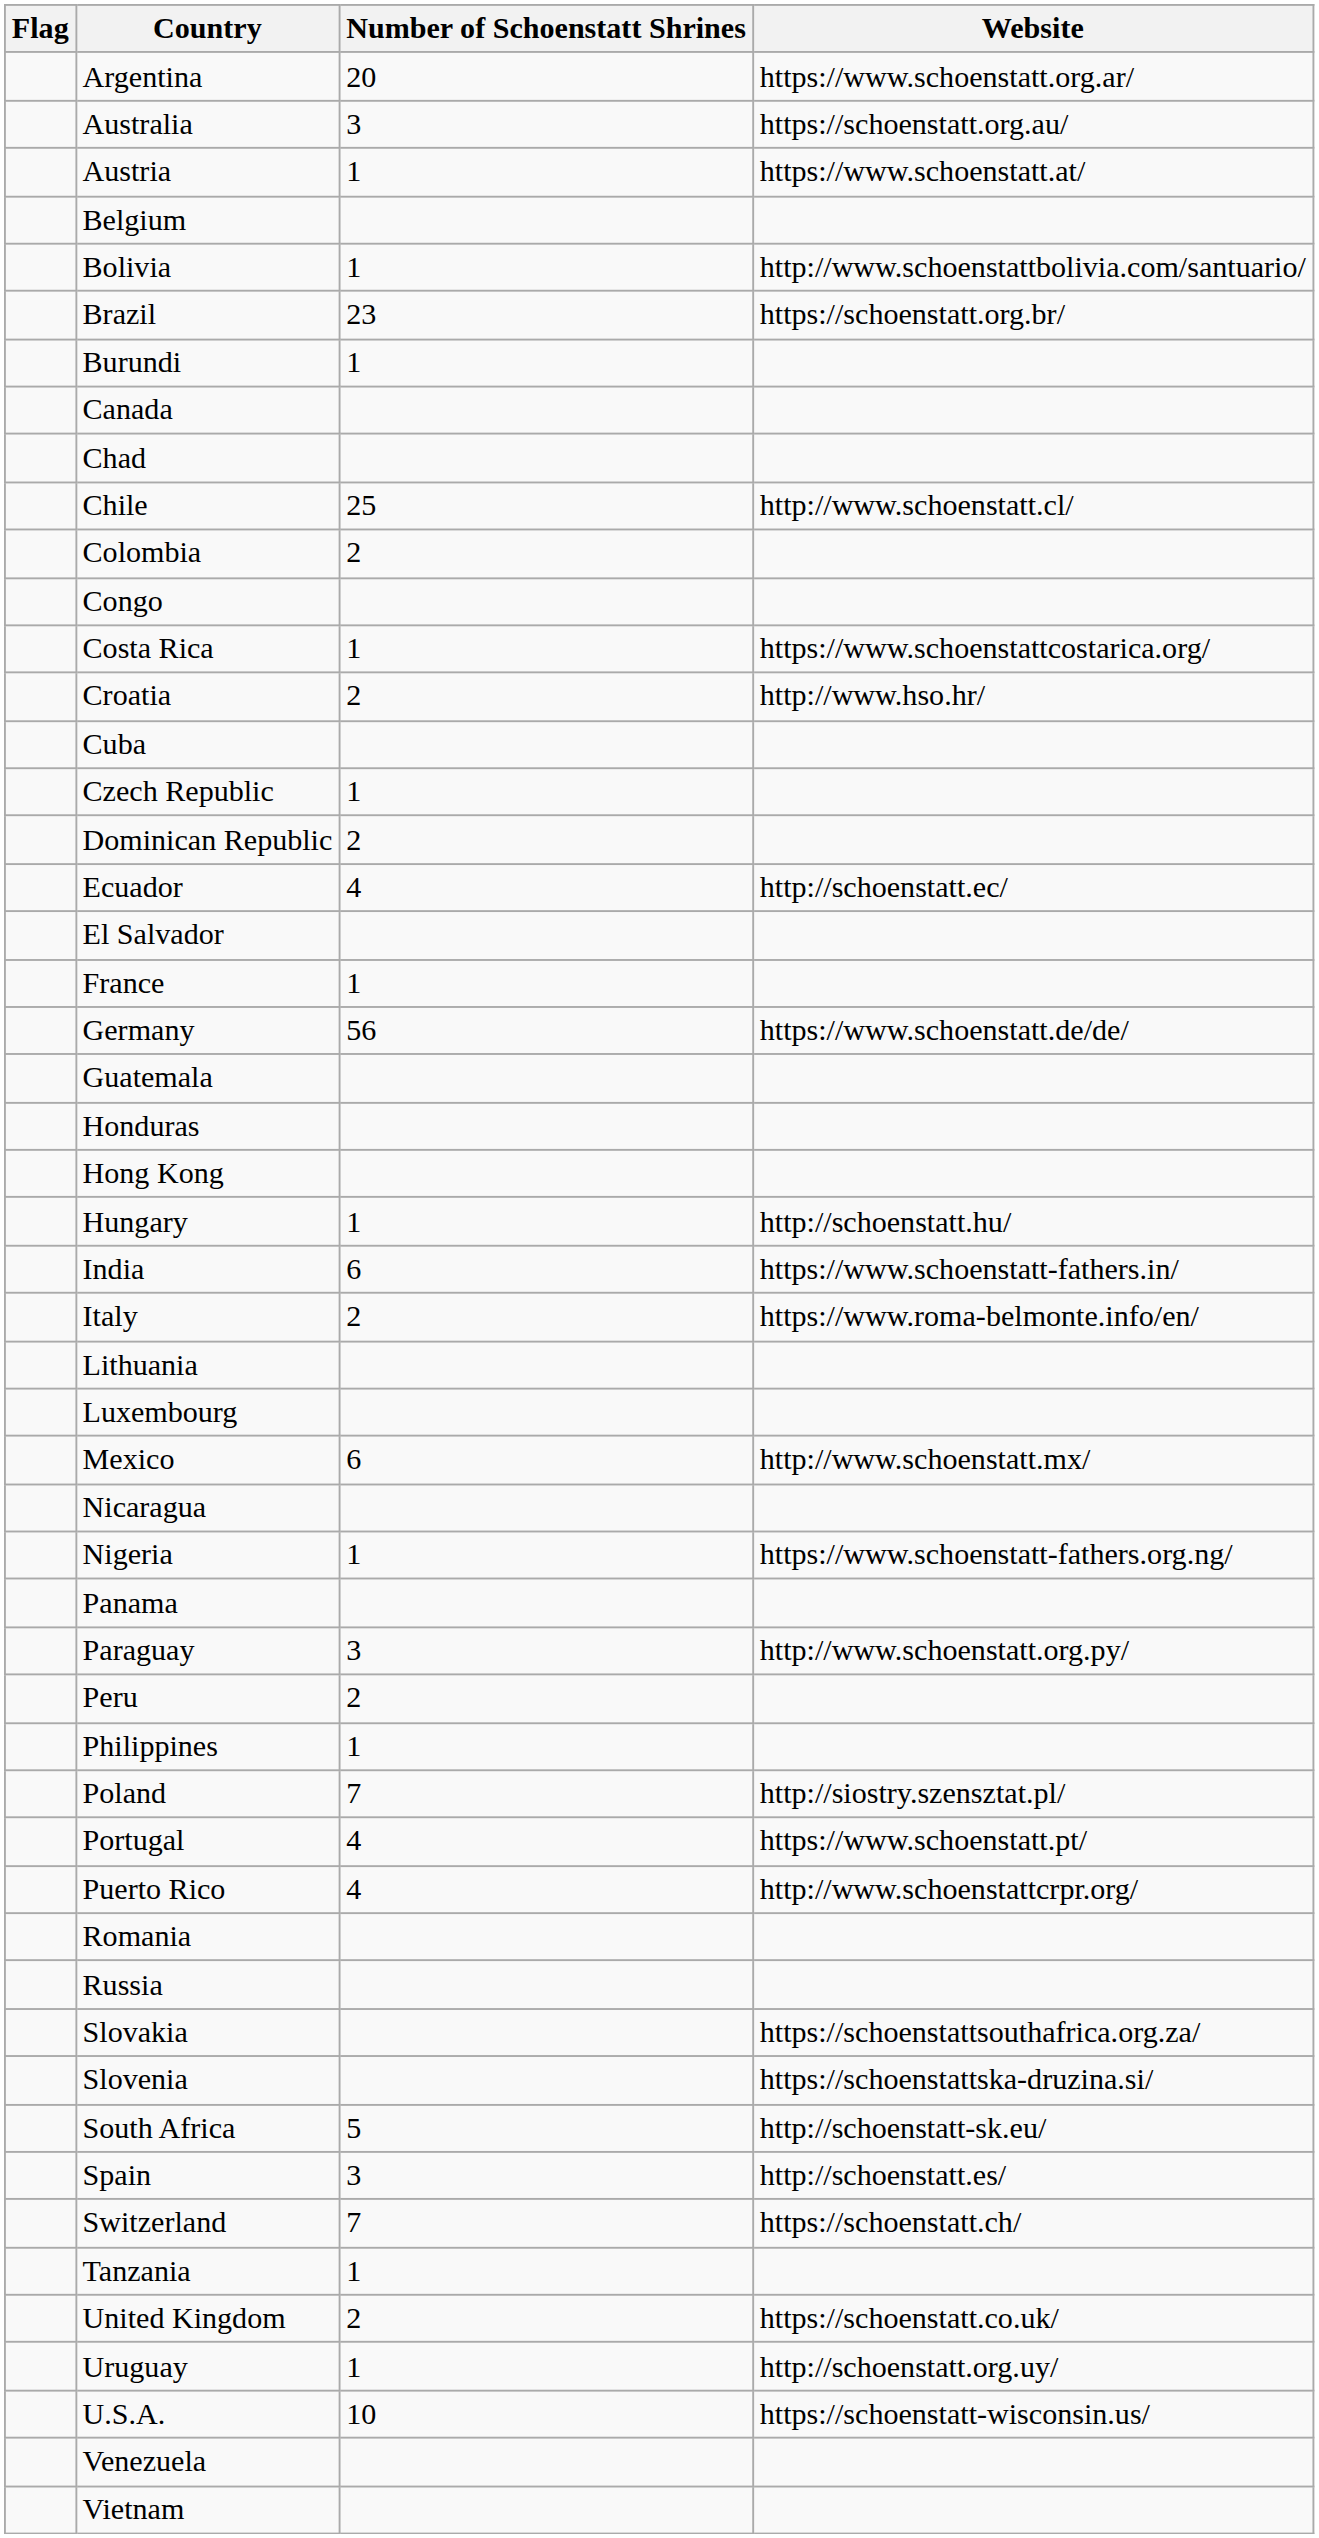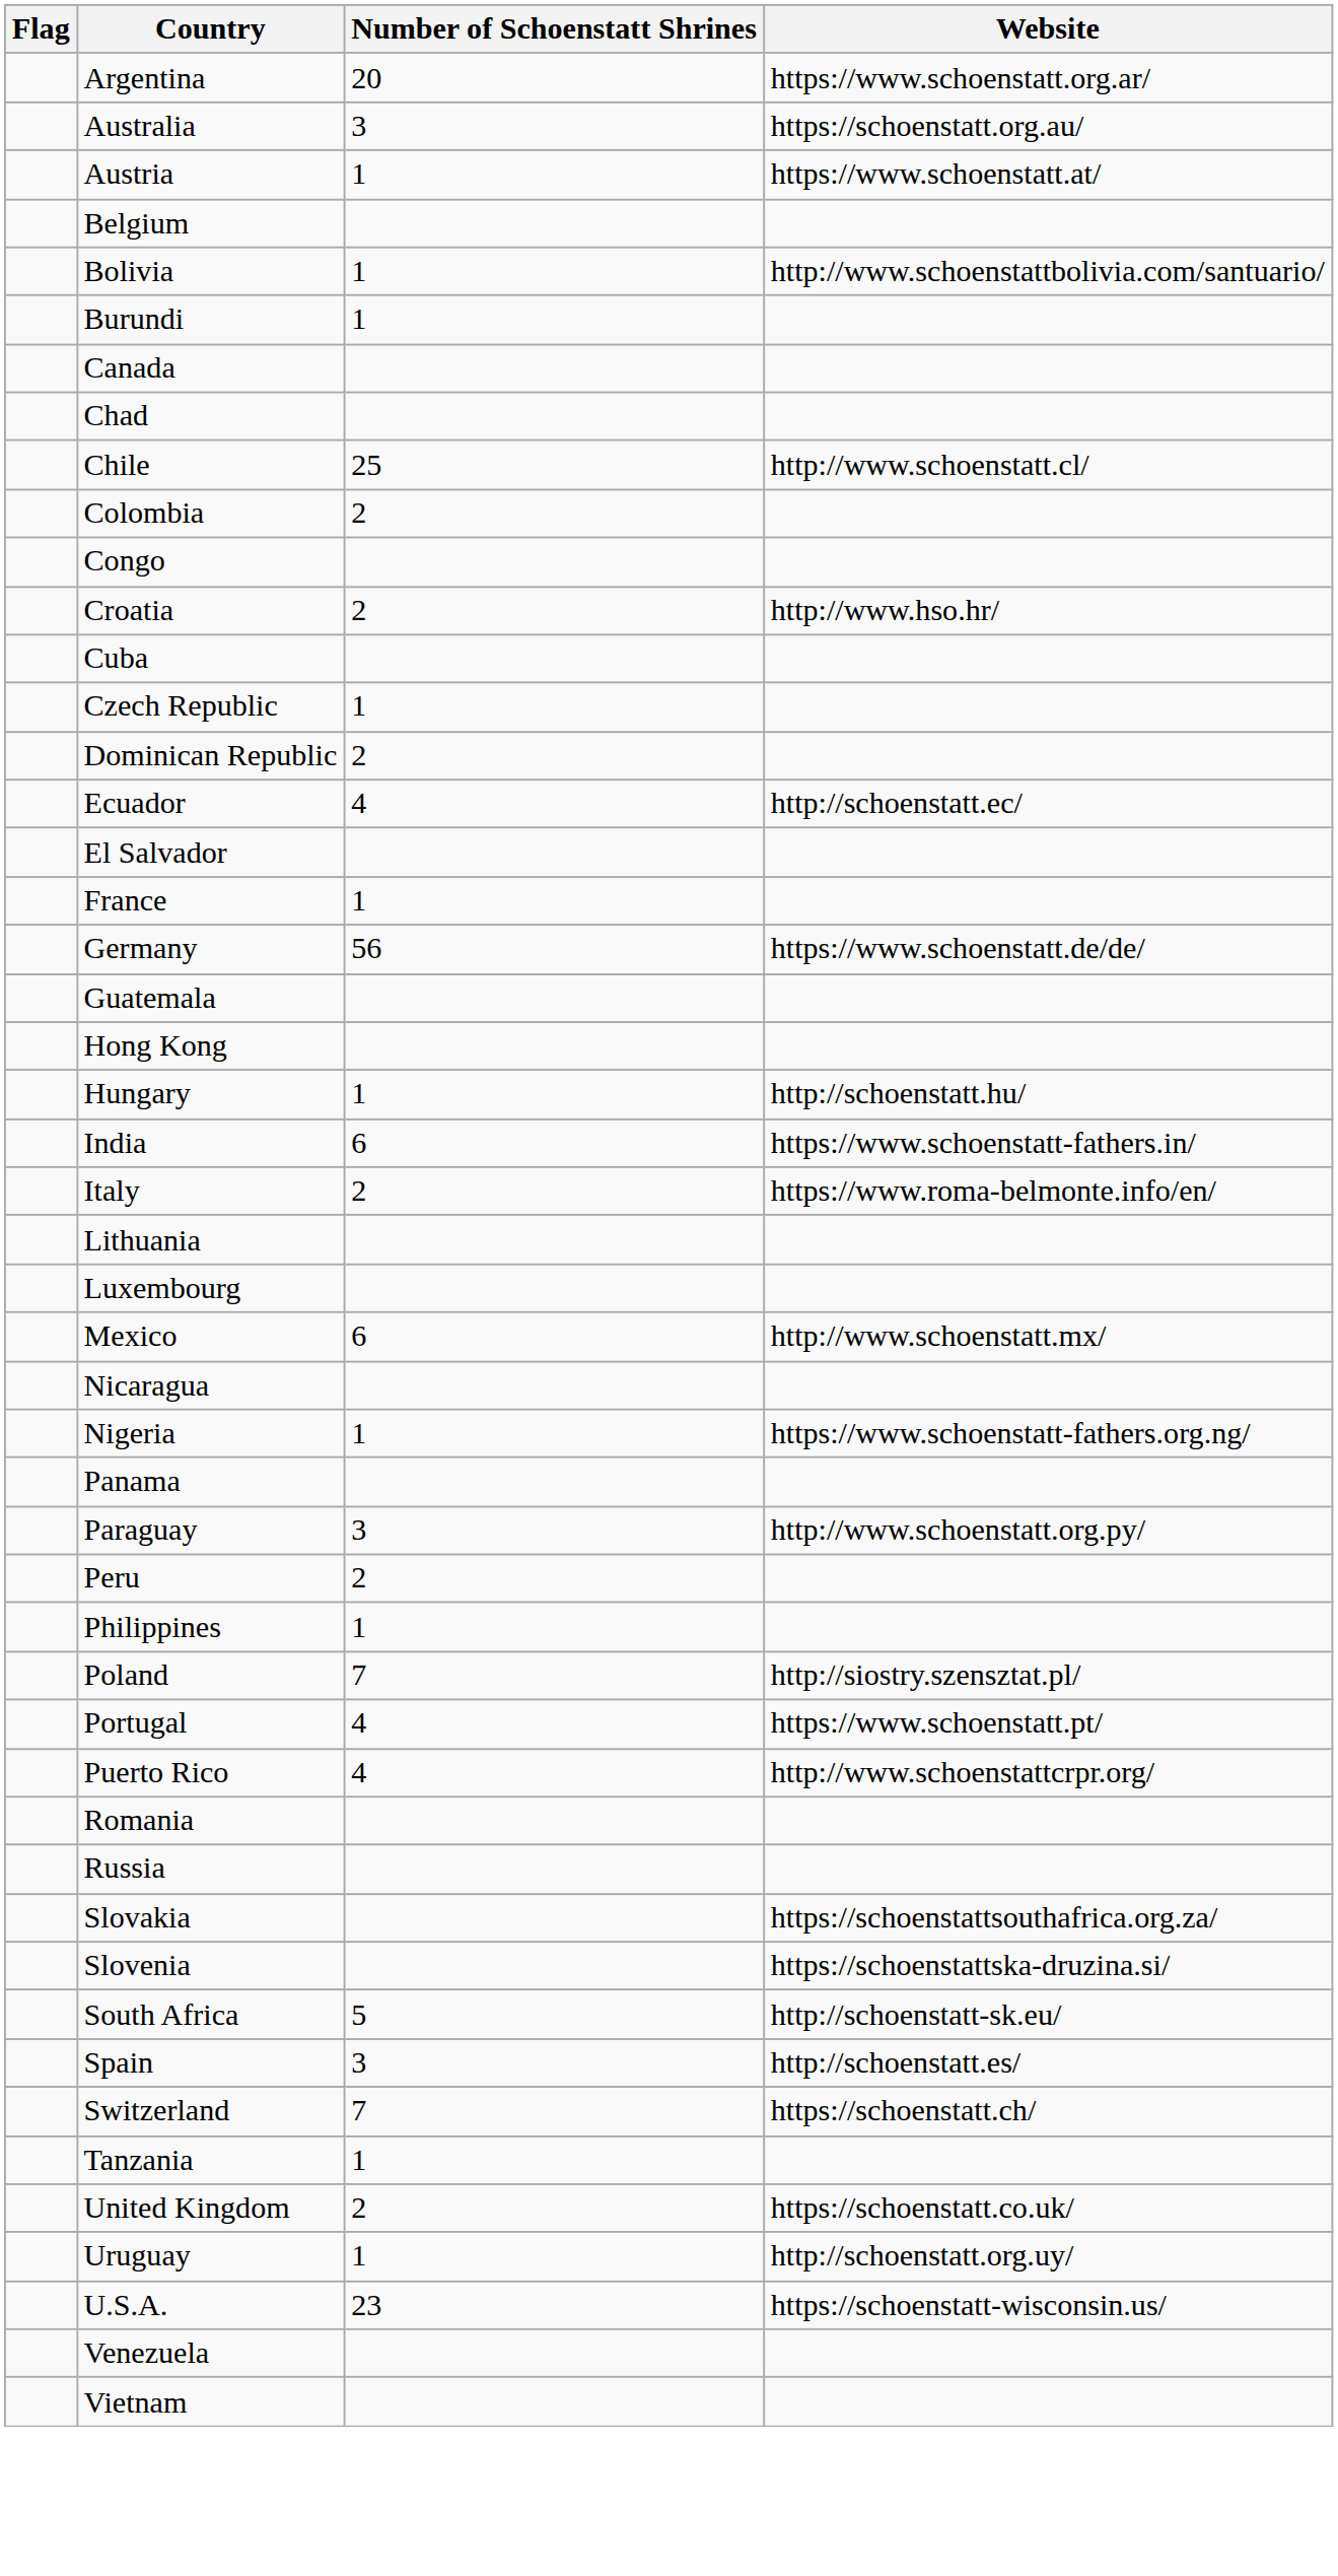 <table class="wikitable sortable mw-collapsible">
 <tr>
 <th>Flag</th>
 <th>Country</th>
 <th>Number of Schoenstatt Shrines</th>
 <th>Website</th>
 </tr>
 <tr>
 <td></td>
 <td>Argentina</td>
 <td>20</td>
 <td>https://www.schoenstatt.org.ar/</td>
 </tr>
 <tr>
 <td></td>
 <td>Australia</td>
 <td>3</td>
 <td>https://schoenstatt.org.au/</td>
 </tr>
 <tr>
 <td></td>
 <td>Austria</td>
 <td>1</td>
 <td>https://www.schoenstatt.at/</td>
 </tr>
 <tr>
 <td></td>
 <td>Belgium</td>
 <td></td>
 <td></td>
 </tr>
 <tr>
 <td></td>
 <td>Bolivia</td>
 <td>1</td>
 <td>http://www.schoenstattbolivia.com/santuario/</td>
 </tr>
 <tr>
 <td></td>
-<td>Brazil</td>
-<td>23</td>
-<td>https://schoenstatt.org.br/</td>
-</tr>
-<tr>
-<td></td>
 <td>Burundi</td>
 <td>1</td>
 <td></td>
 </tr>
 <tr>
 <td></td>
 <td>Canada</td>
 <td></td>
 <td></td>
 </tr>
 <tr>
 <td></td>
 <td>Chad</td>
 <td></td>
 <td></td>
 </tr>
 <tr>
 <td></td>
 <td>Chile</td>
 <td>25</td>
 <td>http://www.schoenstatt.cl/</td>
 </tr>
 <tr>
 <td></td>
 <td>Colombia</td>
 <td>2</td>
 <td></td>
 </tr>
 <tr>
 <td></td>
 <td>Congo</td>
 <td></td>
 <td></td>
-</tr>
-<tr>
-<td></td>
-<td>Costa Rica</td>
-<td>1</td>
-<td>https://www.schoenstattcostarica.org/</td>
 </tr>
 <tr>
 <td></td>
 <td>Croatia</td>
 <td>2</td>
 <td>http://www.hso.hr/</td>
 </tr>
 <tr>
 <td></td>
 <td>Cuba</td>
 <td></td>
 <td></td>
 </tr>
 <tr>
 <td></td>
 <td>Czech Republic</td>
 <td>1</td>
 <td></td>
 </tr>
 <tr>
 <td></td>
 <td>Dominican Republic</td>
 <td>2</td>
 <td></td>
 </tr>
 <tr>
 <td></td>
 <td>Ecuador</td>
 <td>4</td>
 <td>http://schoenstatt.ec/</td>
 </tr>
 <tr>
 <td></td>
 <td>El Salvador</td>
 <td></td>
 <td></td>
 </tr>
 <tr>
 <td></td>
 <td>France</td>
 <td>1</td>
 <td></td>
 </tr>
 <tr>
 <td></td>
 <td>Germany</td>
 <td>56</td>
 <td>https://www.schoenstatt.de/de/</td>
 </tr>
 <tr>
 <td></td>
 <td>Guatemala</td>
-<td></td>
-<td></td>
-</tr>
-<tr>
-<td></td>
-<td>Honduras</td>
 <td></td>
 <td></td>
 </tr>
 <tr>
 <td></td>
 <td>Hong Kong</td>
 <td></td>
 <td></td>
 </tr>
 <tr>
 <td></td>
 <td>Hungary</td>
 <td>1</td>
 <td>http://schoenstatt.hu/</td>
 </tr>
 <tr>
 <td></td>
 <td>India</td>
 <td>6</td>
 <td>https://www.schoenstatt-fathers.in/</td>
 </tr>
 <tr>
 <td></td>
 <td>Italy</td>
 <td>2</td>
 <td>https://www.roma-belmonte.info/en/</td>
 </tr>
 <tr>
 <td></td>
 <td>Lithuania</td>
 <td></td>
 <td></td>
 </tr>
 <tr>
 <td></td>
 <td>Luxembourg</td>
 <td></td>
 <td></td>
 </tr>
 <tr>
 <td></td>
 <td>Mexico</td>
 <td>6</td>
 <td>http://www.schoenstatt.mx/</td>
 </tr>
 <tr>
 <td></td>
 <td>Nicaragua</td>
 <td></td>
 <td></td>
 </tr>
 <tr>
 <td></td>
 <td>Nigeria</td>
 <td>1</td>
 <td>https://www.schoenstatt-fathers.org.ng/</td>
 </tr>
 <tr>
 <td></td>
 <td>Panama</td>
 <td></td>
 <td></td>
 </tr>
 <tr>
 <td></td>
 <td>Paraguay</td>
 <td>3</td>
 <td>http://www.schoenstatt.org.py/</td>
 </tr>
 <tr>
 <td></td>
 <td>Peru</td>
 <td>2</td>
 <td></td>
 </tr>
 <tr>
 <td></td>
 <td>Philippines</td>
 <td>1</td>
 <td></td>
 </tr>
 <tr>
 <td></td>
 <td>Poland</td>
 <td>7</td>
 <td>http://siostry.szensztat.pl/</td>
 </tr>
 <tr>
 <td></td>
 <td>Portugal</td>
 <td>4</td>
 <td>https://www.schoenstatt.pt/</td>
 </tr>
 <tr>
 <td></td>
 <td>Puerto Rico</td>
 <td>4</td>
 <td>http://www.schoenstattcrpr.org/</td>
 </tr>
 <tr>
 <td></td>
 <td>Romania</td>
 <td></td>
 <td></td>
 </tr>
 <tr>
 <td></td>
 <td>Russia</td>
 <td></td>
 <td></td>
 </tr>
 <tr>
 <td></td>
 <td>Slovakia</td>
 <td></td>
 <td>https://schoenstattsouthafrica.org.za/</td>
 </tr>
 <tr>
 <td></td>
 <td>Slovenia</td>
 <td></td>
 <td>https://schoenstattska-druzina.si/</td>
 </tr>
 <tr>
 <td></td>
 <td>South Africa</td>
 <td>5</td>
 <td>http://schoenstatt-sk.eu/</td>
 </tr>
 <tr>
 <td></td>
 <td>Spain</td>
 <td>3</td>
 <td>http://schoenstatt.es/</td>
 </tr>
 <tr>
 <td></td>
 <td>Switzerland</td>
 <td>7</td>
 <td>https://schoenstatt.ch/</td>
 </tr>
 <tr>
 <td></td>
 <td>Tanzania</td>
 <td>1</td>
 <td></td>
 </tr>
 <tr>
 <td></td>
 <td>United Kingdom</td>
 <td>2</td>
 <td>https://schoenstatt.co.uk/</td>
 </tr>
 <tr>
 <td></td>
 <td>Uruguay</td>
 <td>1</td>
 <td>http://schoenstatt.org.uy/</td>
 </tr>
 <tr>
 <td></td>
 <td>U.S.A.</td>
-<td>10</td>
+<td>23</td>
 <td>https://schoenstatt-wisconsin.us/</td>
 </tr>
 <tr>
 <td></td>
 <td>Venezuela</td>
 <td></td>
 <td></td>
 </tr>
 <tr>
 <td></td>
 <td>Vietnam</td>
 <td></td>
 <td></td>
 </tr>
 </table>
